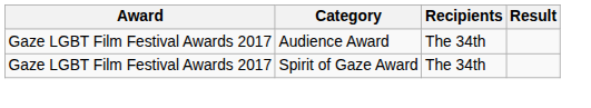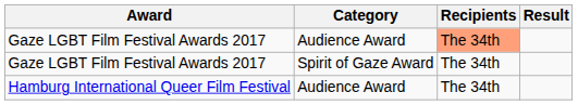 <table class="wikitable">
 <tr>
 <th>Award</th>
 <th>Category</th>
 <th>Recipients</th>
 <th>Result</th>
 </tr>
 <tr>
 <td>Gaze LGBT Film Festival Awards 2017</td>
 <td>Audience Award</td>
-<td>The 34th</td>
+<td style="background: lightsalmon;">The 34th</td>
 <td></td>
 </tr>
 <tr>
 <td>Gaze LGBT Film Festival Awards 2017</td>
 <td>Spirit of Gaze Award</td>
 <td>The 34th</td>
 <td></td>
 </tr>
+<tr>
+<td><a href='#'>Hamburg International Queer Film Festival</a></td>
+<td>Audience Award</td>
+<td>The 34th</td>
+<td></td>
+</tr>
 </table>
